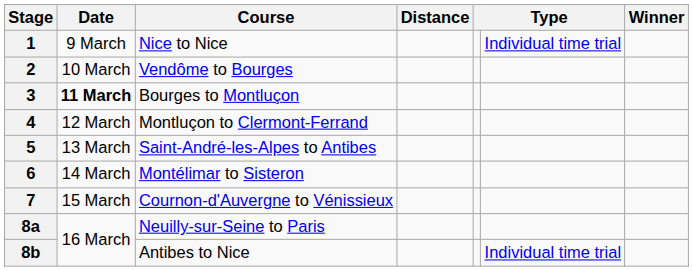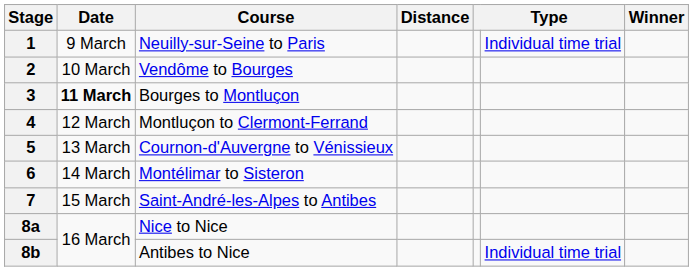 <table class="wikitable">
 <tr>
 <th scope="col">Stage</th>
 <th scope="col">Date</th>
 <th scope="col">Course</th>
 <th scope="col">Distance</th>
 <th scope="col" colspan="2">Type</th>
 <th scope=col>Winner</th>
 </tr>
 <tr>
 <th scope="row" style="text-align:center;">1</th>
 <td style="text-align:center;">9 March</td>
-<td><a href='#'>Nice</a> to Nice</td>
+<td><a href='#'>Neuilly-sur-Seine</a> to <a href='#'>Paris</a></td>
 <td style="text-align:center;"></td>
 <td></td>
 <td><a href='#'>Individual time trial</a></td>
 <td></td>
 </tr>
 <tr>
 <th scope="row" style="text-align:center;">2</th>
 <td style="text-align:center;">10 March</td>
 <td><a href='#'>Vendôme</a> to <a href='#'>Bourges</a></td>
 <td style="text-align:center;"></td>
 <td></td>
 <td></td>
 <td></td>
 </tr>
 <tr>
 <th scope="row" style="text-align:center;">3</th>
 <td style="text-align:center;"><strong>11 March</strong></td>
 <td>Bourges to <a href='#'>Montluçon</a></td>
 <td style="text-align:center;"></td>
 <td></td>
 <td></td>
 <td></td>
 </tr>
 <tr>
 <th scope="row" style="text-align:center;">4</th>
 <td style="text-align:center;">12 March</td>
 <td>Montluçon to <a href='#'>Clermont-Ferrand</a></td>
 <td style="text-align:center;"></td>
 <td></td>
 <td></td>
 <td></td>
 </tr>
 <tr>
 <th scope="row" style="text-align:center;">5</th>
 <td style="text-align:center;">13 March</td>
-<td><a href='#'>Saint-André-les-Alpes</a> to <a href='#'>Antibes</a></td>
+<td><a href='#'>Cournon-d'Auvergne</a> to <a href='#'>Vénissieux</a></td>
 <td style="text-align:center;"></td>
 <td></td>
 <td></td>
 <td></td>
 </tr>
 <tr>
 <th scope="row" style="text-align:center;">6</th>
 <td style="text-align:center;">14 March</td>
 <td><a href='#'>Montélimar</a> to <a href='#'>Sisteron</a></td>
 <td style="text-align:center;"></td>
 <td></td>
 <td></td>
 <td></td>
 </tr>
 <tr>
 <th scope="row" style="text-align:center;">7</th>
 <td style="text-align:center;">15 March</td>
-<td><a href='#'>Cournon-d'Auvergne</a> to <a href='#'>Vénissieux</a></td>
+<td><a href='#'>Saint-André-les-Alpes</a> to <a href='#'>Antibes</a></td>
 <td style="text-align:center;"></td>
 <td></td>
 <td></td>
 <td></td>
 </tr>
 <tr>
 <th scope="row" style="text-align:center;">8a</th>
 <td style="text-align:center;" rowspan=2>16 March</td>
-<td><a href='#'>Neuilly-sur-Seine</a> to <a href='#'>Paris</a></td>
+<td><a href='#'>Nice</a> to Nice</td>
 <td style="text-align:center;"></td>
 <td></td>
 <td></td>
 <td></td>
 </tr>
 <tr>
 <th scope="row" style="text-align:center;">8b</th>
 <td>Antibes to Nice</td>
 <td style="text-align:center;"></td>
 <td></td>
 <td><a href='#'>Individual time trial</a></td>
 <td></td>
 </tr>
 </table>
